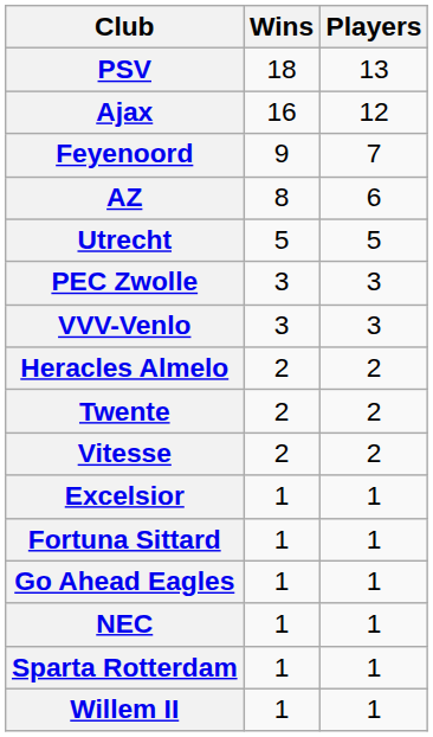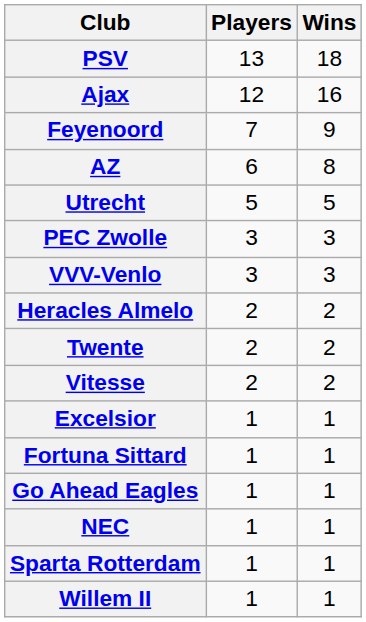 <table class="wikitable sortable plainrowheaders" style="text-align:center">
 <tr>
 <th scope="col">Club</th>
+<th scope="col">Players</th>
 <th scope="col">Wins</th>
-<th scope="col">Players</th>
 </tr>
 <tr>
 <th scope="row"><a href='#'>PSV</a></th>
+<td>13</td>
 <td>18</td>
-<td>13</td>
 </tr>
 <tr>
 <th scope="row"><a href='#'>Ajax</a></th>
+<td>12</td>
 <td>16</td>
-<td>12</td>
 </tr>
 <tr>
 <th scope="row"><a href='#'>Feyenoord</a></th>
+<td>7</td>
 <td>9</td>
-<td>7</td>
 </tr>
 <tr>
 <th scope="row"><a href='#'>AZ</a></th>
+<td>6</td>
 <td>8</td>
-<td>6</td>
 </tr>
 <tr>
 <th scope="row"><a href='#'>Utrecht</a></th>
 <td>5</td>
 <td>5</td>
 </tr>
 <tr>
 <th scope="row"><a href='#'>PEC Zwolle</a></th>
 <td>3</td>
 <td>3</td>
 </tr>
 <tr>
 <th scope="row"><a href='#'>VVV-Venlo</a></th>
 <td>3</td>
 <td>3</td>
 </tr>
 <tr>
 <th scope="row"><a href='#'>Heracles Almelo</a></th>
 <td>2</td>
 <td>2</td>
 </tr>
 <tr>
 <th scope="row"><a href='#'>Twente</a></th>
 <td>2</td>
 <td>2</td>
 </tr>
 <tr>
 <th scope="row"><a href='#'>Vitesse</a></th>
 <td>2</td>
 <td>2</td>
 </tr>
 <tr>
 <th scope="row"><a href='#'>Excelsior</a></th>
 <td>1</td>
 <td>1</td>
 </tr>
 <tr>
 <th scope="row"><a href='#'>Fortuna Sittard</a></th>
 <td>1</td>
 <td>1</td>
 </tr>
 <tr>
 <th scope="row"><a href='#'>Go Ahead Eagles</a></th>
 <td>1</td>
 <td>1</td>
 </tr>
 <tr>
 <th scope="row"><a href='#'>NEC</a></th>
 <td>1</td>
 <td>1</td>
 </tr>
 <tr>
 <th scope="row"><a href='#'>Sparta Rotterdam</a></th>
 <td>1</td>
 <td>1</td>
 </tr>
 <tr>
 <th scope="row"><a href='#'>Willem II</a></th>
 <td>1</td>
 <td>1</td>
 </tr>
 </table>
